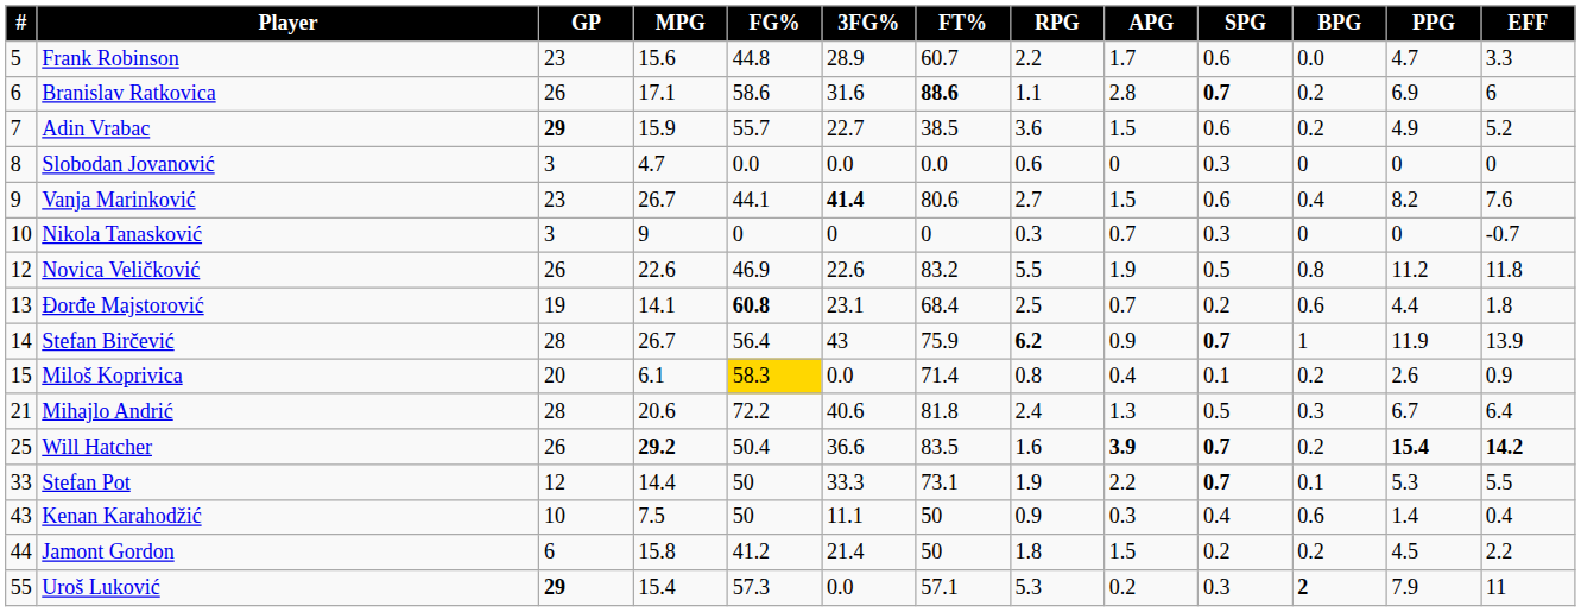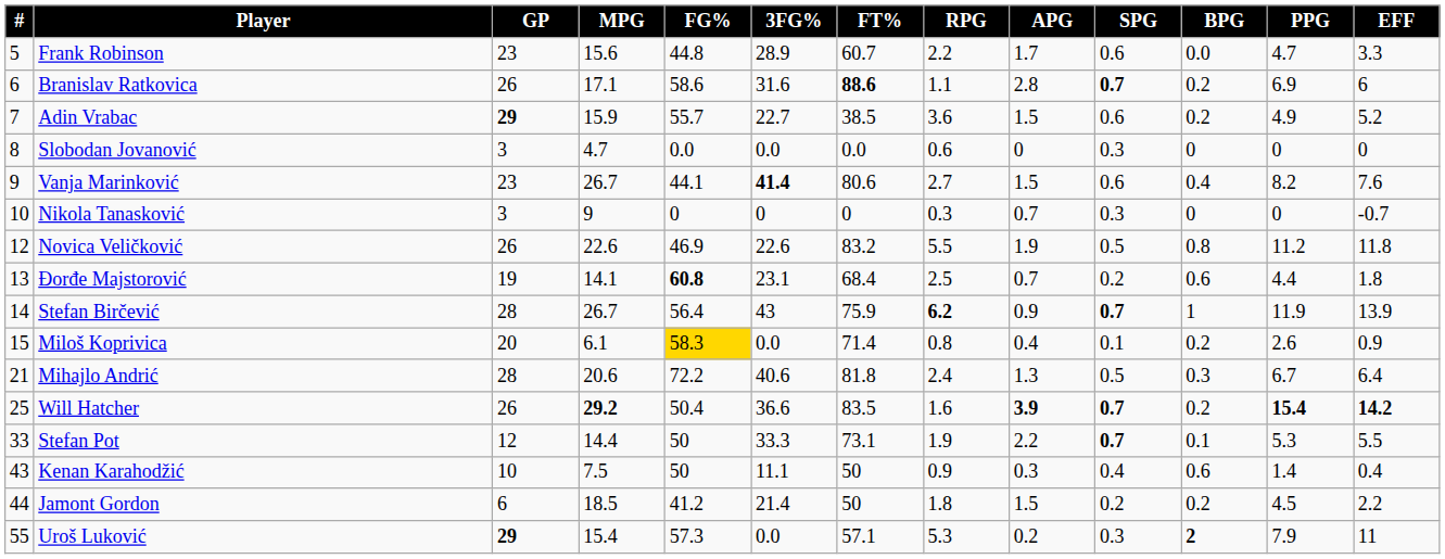 <table class="wikitable sortable" style="font-size: 90%">
 <tr>
 <th style="background:black; color:white;" width="2%">#</th>
 <th style="background:black; color:white;">Player</th>
 <th style="background:black; color:white;" width="6%">GP</th>
 <th style="background:black; color:white;" width="6%">MPG</th>
 <th style="background:black; color:white;" width="6%">FG%</th>
 <th style="background:black; color:white;" width="6%">3FG%</th>
 <th style="background:black; color:white;" width="6%">FT%</th>
 <th style="background:black; color:white;" width="6%">RPG</th>
 <th style="background:black; color:white;" width="6%">APG</th>
 <th style="background:black; color:white;" width="6%">SPG</th>
 <th style="background:black; color:white;" width="6%">BPG</th>
 <th style="background:black; color:white;" width="6%">PPG</th>
 <th style="background:black; color:white;" width="6%">EFF</th>
 </tr>
 <tr>
 <td>5</td>
 <td> <a href='#'>Frank Robinson</a></td>
 <td>23</td>
 <td>15.6</td>
 <td>44.8</td>
 <td>28.9</td>
 <td>60.7</td>
 <td>2.2</td>
 <td>1.7</td>
 <td>0.6</td>
 <td>0.0</td>
 <td>4.7</td>
 <td>3.3</td>
 </tr>
 <tr>
 <td>6</td>
 <td> <a href='#'>Branislav Ratkovica</a></td>
 <td>26</td>
 <td>17.1</td>
 <td>58.6</td>
 <td>31.6</td>
 <td><strong>88.6</strong></td>
 <td>1.1</td>
 <td>2.8</td>
 <td><strong>0.7</strong></td>
 <td>0.2</td>
 <td>6.9</td>
 <td>6</td>
 </tr>
 <tr>
 <td>7</td>
 <td> <a href='#'>Adin Vrabac</a></td>
 <td><strong>29</strong></td>
 <td>15.9</td>
 <td>55.7</td>
 <td>22.7</td>
 <td>38.5</td>
 <td>3.6</td>
 <td>1.5</td>
 <td>0.6</td>
 <td>0.2</td>
 <td>4.9</td>
 <td>5.2</td>
 </tr>
 <tr>
 <td>8</td>
 <td> <a href='#'>Slobodan Jovanović</a></td>
 <td>3</td>
 <td>4.7</td>
 <td>0.0</td>
 <td>0.0</td>
 <td>0.0</td>
 <td>0.6</td>
 <td>0</td>
 <td>0.3</td>
 <td>0</td>
 <td>0</td>
 <td>0</td>
 </tr>
 <tr>
 <td>9</td>
 <td> <a href='#'>Vanja Marinković</a></td>
 <td>23</td>
 <td>26.7</td>
 <td>44.1</td>
 <td><strong>41.4</strong></td>
 <td>80.6</td>
 <td>2.7</td>
 <td>1.5</td>
 <td>0.6</td>
 <td>0.4</td>
 <td>8.2</td>
 <td>7.6</td>
 </tr>
 <tr>
 <td>10</td>
 <td> <a href='#'>Nikola Tanasković</a></td>
 <td>3</td>
 <td>9</td>
 <td>0</td>
 <td>0</td>
 <td>0</td>
 <td>0.3</td>
 <td>0.7</td>
 <td>0.3</td>
 <td>0</td>
 <td>0</td>
 <td>-0.7</td>
 </tr>
 <tr>
 <td>12</td>
 <td> <a href='#'>Novica Veličković</a></td>
 <td>26</td>
 <td>22.6</td>
 <td>46.9</td>
 <td>22.6</td>
 <td>83.2</td>
 <td>5.5</td>
 <td>1.9</td>
 <td>0.5</td>
 <td>0.8</td>
 <td>11.2</td>
 <td>11.8</td>
 </tr>
 <tr>
 <td>13</td>
 <td> <a href='#'>Đorđe Majstorović</a></td>
 <td>19</td>
 <td>14.1</td>
 <td><strong>60.8</strong></td>
 <td>23.1</td>
 <td>68.4</td>
 <td>2.5</td>
 <td>0.7</td>
 <td>0.2</td>
 <td>0.6</td>
 <td>4.4</td>
 <td>1.8</td>
 </tr>
 <tr>
 <td>14</td>
 <td> <a href='#'>Stefan Birčević</a></td>
 <td>28</td>
 <td>26.7</td>
 <td>56.4</td>
 <td>43</td>
 <td>75.9</td>
 <td><strong>6.2</strong></td>
 <td>0.9</td>
 <td><strong>0.7</strong></td>
 <td>1</td>
 <td>11.9</td>
 <td>13.9</td>
 </tr>
 <tr>
 <td>15</td>
 <td> <a href='#'>Miloš Koprivica</a></td>
 <td>20</td>
 <td>6.1</td>
 <td style="background: gold;">58.3</td>
 <td>0.0</td>
 <td>71.4</td>
 <td>0.8</td>
 <td>0.4</td>
 <td>0.1</td>
 <td>0.2</td>
 <td>2.6</td>
 <td>0.9</td>
 </tr>
 <tr>
 <td>21</td>
 <td> <a href='#'>Mihajlo Andrić</a></td>
 <td>28</td>
 <td>20.6</td>
 <td>72.2</td>
 <td>40.6</td>
 <td>81.8</td>
 <td>2.4</td>
 <td>1.3</td>
 <td>0.5</td>
 <td>0.3</td>
 <td>6.7</td>
 <td>6.4</td>
 </tr>
 <tr>
 <td>25</td>
 <td> <a href='#'>Will Hatcher</a></td>
 <td>26</td>
 <td><strong>29.2</strong></td>
 <td>50.4</td>
 <td>36.6</td>
 <td>83.5</td>
 <td>1.6</td>
 <td><strong>3.9</strong></td>
 <td><strong>0.7</strong></td>
 <td>0.2</td>
 <td><strong>15.4</strong></td>
 <td><strong>14.2</strong></td>
 </tr>
 <tr>
 <td>33</td>
 <td> <a href='#'>Stefan Pot</a></td>
 <td>12</td>
 <td>14.4</td>
 <td>50</td>
 <td>33.3</td>
 <td>73.1</td>
 <td>1.9</td>
 <td>2.2</td>
 <td><strong>0.7</strong></td>
 <td>0.1</td>
 <td>5.3</td>
 <td>5.5</td>
 </tr>
 <tr>
 <td>43</td>
 <td> <a href='#'>Kenan Karahodžić</a></td>
 <td>10</td>
 <td>7.5</td>
 <td>50</td>
 <td>11.1</td>
 <td>50</td>
 <td>0.9</td>
 <td>0.3</td>
 <td>0.4</td>
 <td>0.6</td>
 <td>1.4</td>
 <td>0.4</td>
 </tr>
 <tr>
 <td>44</td>
 <td> <a href='#'>Jamont Gordon</a></td>
 <td>6</td>
-<td>15.8</td>
+<td>18.5</td>
 <td>41.2</td>
 <td>21.4</td>
 <td>50</td>
 <td>1.8</td>
 <td>1.5</td>
 <td>0.2</td>
 <td>0.2</td>
 <td>4.5</td>
 <td>2.2</td>
 </tr>
 <tr>
 <td>55</td>
 <td> <a href='#'>Uroš Luković</a></td>
 <td><strong>29</strong></td>
 <td>15.4</td>
 <td>57.3</td>
 <td>0.0</td>
 <td>57.1</td>
 <td>5.3</td>
 <td>0.2</td>
 <td>0.3</td>
 <td><strong>2</strong></td>
 <td>7.9</td>
 <td>11</td>
 </tr>
 </table>
